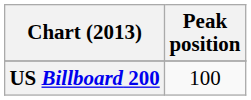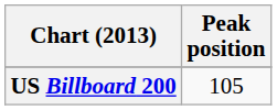 <table class="wikitable sortable plainrowheaders">
 <tr>
 <th scope="col">Chart (2013)</th>
 <th scope="col">Peak<br>position</th>
 </tr>
 <tr>
 </tr>
 <tr>
 </tr>
 <tr>
 <th scope="row">US <a href='#'><em>Billboard</em> 200</a></th>
-<td align="center">100</td>
+<td align="center">105</td>
 </tr>
 </table>
